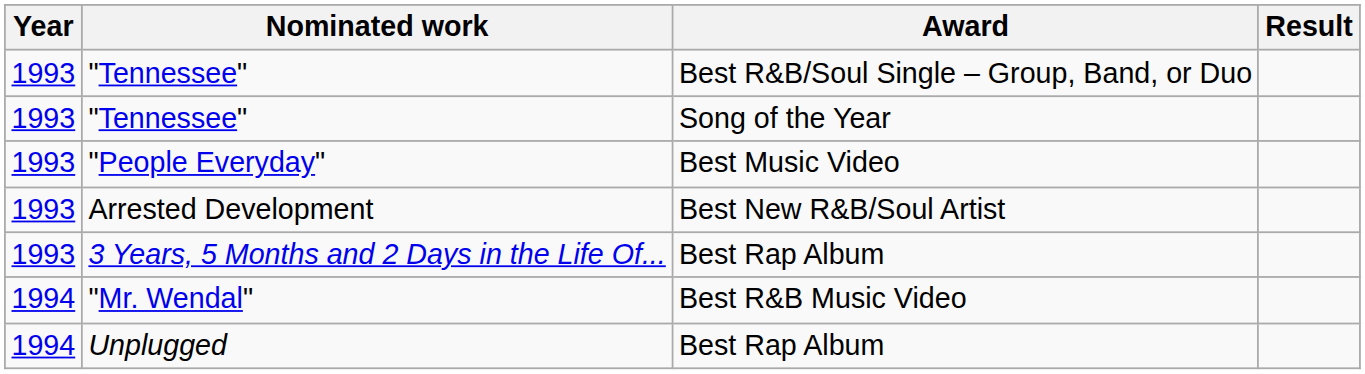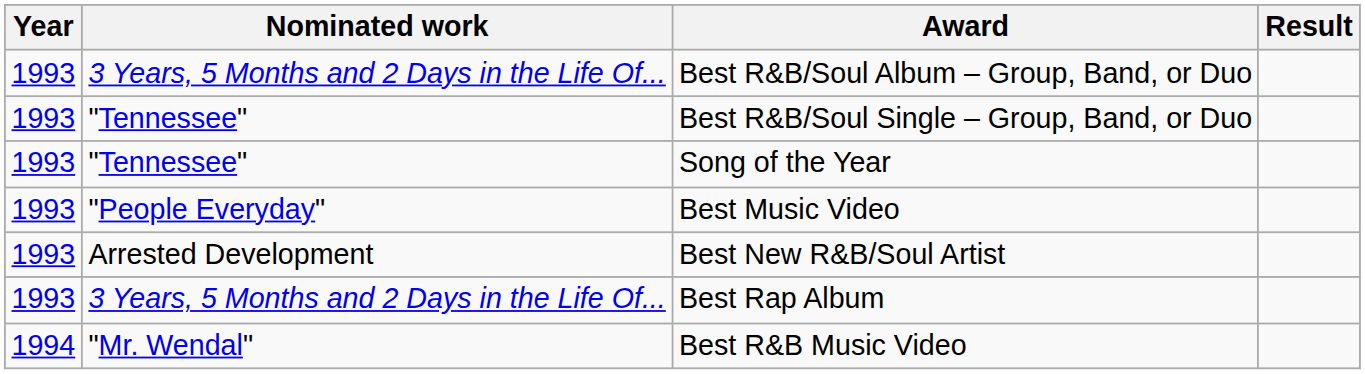 <table class="wikitable">
 <tr>
 <th>Year</th>
 <th>Nominated work</th>
 <th>Award</th>
 <th>Result</th>
+</tr>
+<tr>
+<td align="center"><a href='#'>1993</a></td>
+<td><em><a href='#'>3 Years, 5 Months and 2 Days in the Life Of...</a></em></td>
+<td>Best R&B/Soul Album – Group, Band, or Duo</td>
+<td></td>
 </tr>
 <tr>
 <td align="center"><a href='#'>1993</a></td>
 <td>"<a href='#'>Tennessee</a>"</td>
 <td>Best R&B/Soul Single – Group, Band, or Duo</td>
 <td></td>
 </tr>
 <tr>
 <td align="center"><a href='#'>1993</a></td>
 <td>"<a href='#'>Tennessee</a>"</td>
 <td>Song of the Year</td>
 <td></td>
 </tr>
 <tr>
 <td align="center"><a href='#'>1993</a></td>
 <td>"<a href='#'>People Everyday</a>"</td>
 <td>Best Music Video</td>
 <td></td>
 </tr>
 <tr>
 <td align="center"><a href='#'>1993</a></td>
 <td>Arrested Development</td>
 <td>Best New R&B/Soul Artist</td>
 <td></td>
 </tr>
 <tr>
 <td align="center"><a href='#'>1993</a></td>
 <td><em><a href='#'>3 Years, 5 Months and 2 Days in the Life Of...</a></em></td>
 <td>Best Rap Album</td>
 <td></td>
 </tr>
 <tr>
 <td align="center"><a href='#'>1994</a></td>
 <td>"<a href='#'>Mr. Wendal</a>"</td>
 <td>Best R&B Music Video</td>
 <td></td>
 </tr>
-<tr>
-<td align="center"><a href='#'>1994</a></td>
-<td><em>Unplugged</em></td>
-<td>Best Rap Album</td>
-<td></td>
-</tr>
 </table>
